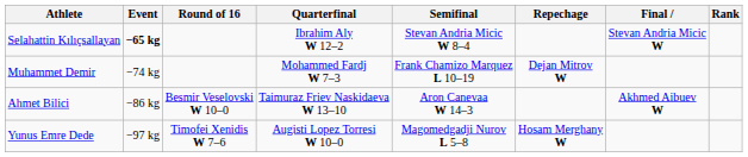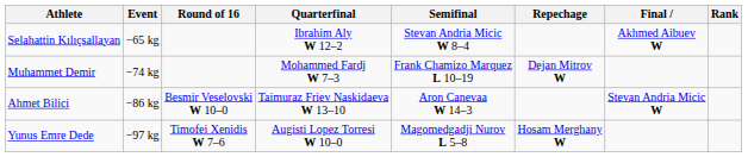 <table class="wikitable">
 <tr>
 <th>Athlete</th>
 <th>Event</th>
 <th>Round of 16</th>
 <th>Quarterfinal</th>
 <th>Semifinal</th>
 <th>Repechage</th>
 <th>Final / </th>
 <th>Rank</th>
 </tr>
 <tr align=center>
 <td align=left><a href='#'>Selahattin Kılıçsallayan</a></td>
-<td><strong>−65 kg</strong></td>
+<td>−65 kg</td>
 <td></td>
 <td> <a href='#'>Ibrahim Aly</a><br><strong>W</strong> 12–2</td>
 <td> <a href='#'>Stevan Andria Micic</a><br><strong>W</strong> 8–4</td>
 <td></td>
-<td> <a href='#'>Stevan Andria Micic</a><br><strong>W</strong></td>
+<td> <a href='#'>Akhmed Aibuev</a><br><strong>W</strong></td>
 <td></td>
 </tr>
 <tr align=center>
 <td align=left><a href='#'>Muhammet Demir</a></td>
 <td>−74 kg</td>
 <td></td>
 <td> <a href='#'>Mohammed Fardj</a><br><strong>W</strong> 7–3</td>
 <td> <a href='#'>Frank Chamizo Marquez</a><br><strong>L</strong> 10–19</td>
 <td> <a href='#'>Dejan Mitrov</a><br><strong>W</strong></td>
 <td></td>
 <td></td>
 </tr>
 <tr align=center>
 <td align=left><a href='#'>Ahmet Bilici</a></td>
 <td>−86 kg</td>
 <td> <a href='#'>Besmir Veselovski</a><br><strong>W</strong> 10–0</td>
 <td> <a href='#'>Taimuraz Friev Naskidaeva</a><br><strong>W</strong> 13–10</td>
 <td> <a href='#'>Aron Canevaa</a><br><strong>W</strong> 14–3</td>
 <td></td>
-<td> <a href='#'>Akhmed Aibuev</a><br><strong>W</strong></td>
+<td> <a href='#'>Stevan Andria Micic</a><br><strong>W</strong></td>
 <td></td>
 </tr>
 <tr align=center>
 <td align=left><a href='#'>Yunus Emre Dede</a></td>
 <td>−97 kg</td>
 <td> <a href='#'>Timofei Xenidis</a><br><strong>W</strong> 7–6</td>
 <td> <a href='#'>Augisti Lopez Torresi</a><br><strong>W</strong> 10–0</td>
 <td> <a href='#'>Magomedgadji Nurov</a><br><strong>L</strong> 5–8</td>
 <td> <a href='#'>Hosam Merghany</a><br><strong>W</strong></td>
 <td></td>
 <td></td>
 </tr>
 </table>
